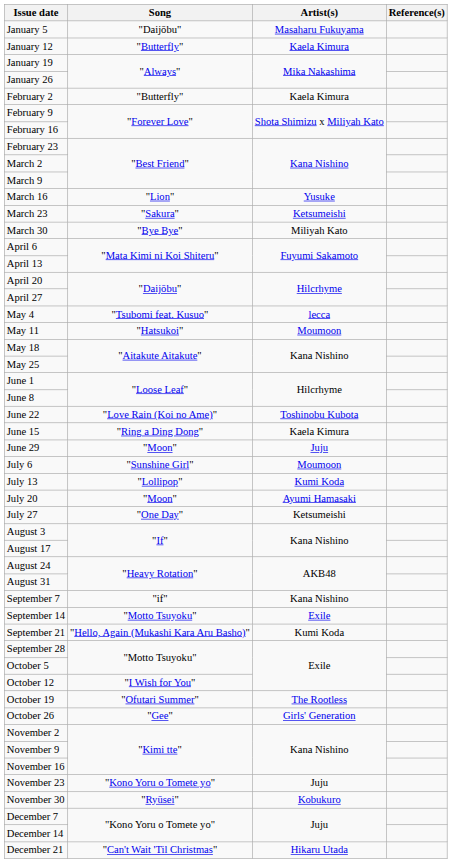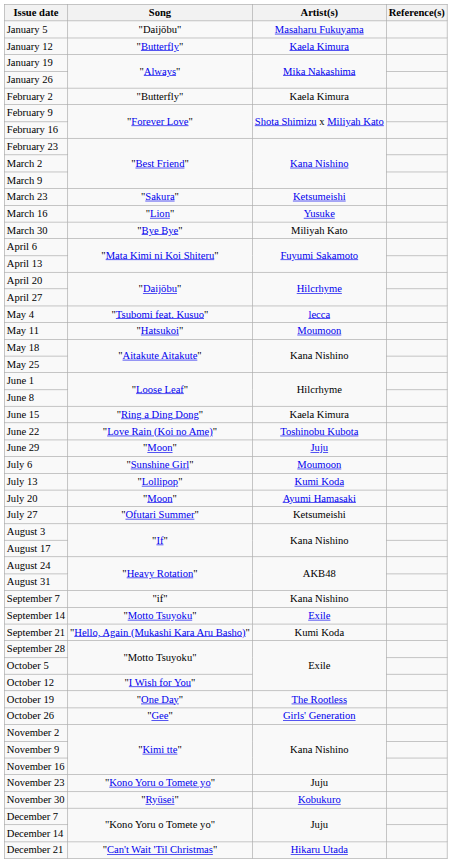 <table class="wikitable">
 <tr>
 <th>Issue date</th>
 <th>Song</th>
 <th>Artist(s)</th>
 <th>Reference(s)</th>
 </tr>
 <tr>
 <td>January 5</td>
 <td style="text-align: center;">"Daijōbu"</td>
 <td style="text-align: center;"><a href='#'>Masaharu Fukuyama</a></td>
 <td style="text-align: center;"></td>
 </tr>
 <tr>
 <td>January 12</td>
 <td style="text-align: center;">"<a href='#'>Butterfly</a>"</td>
 <td style="text-align: center;"><a href='#'>Kaela Kimura</a></td>
 <td style="text-align: center;"></td>
 </tr>
 <tr>
 <td>January 19</td>
 <td style="text-align: center;" rowspan="2">"<a href='#'>Always</a>"</td>
 <td style="text-align: center;" rowspan="2"><a href='#'>Mika Nakashima</a></td>
 <td style="text-align: center;"></td>
 </tr>
 <tr>
 <td>January 26</td>
 <td style="text-align: center;"></td>
 </tr>
 <tr>
 <td>February 2</td>
 <td style="text-align: center;">"Butterfly"</td>
 <td style="text-align: center;">Kaela Kimura</td>
 <td style="text-align: center;"></td>
 </tr>
 <tr>
 <td>February 9</td>
 <td style="text-align: center;" rowspan="2">"<a href='#'>Forever Love</a>"</td>
 <td style="text-align: center;" rowspan="2"><a href='#'>Shota Shimizu</a> x <a href='#'>Miliyah Kato</a></td>
 <td style="text-align: center;"></td>
 </tr>
 <tr>
 <td>February 16</td>
 <td style="text-align: center;"></td>
 </tr>
 <tr>
 <td>February 23</td>
 <td style="text-align: center;" rowspan="3">"<a href='#'>Best Friend</a>"</td>
 <td style="text-align: center;" rowspan="3"><a href='#'>Kana Nishino</a></td>
 <td style="text-align: center;"></td>
 </tr>
 <tr>
 <td>March 2</td>
 <td style="text-align: center;"></td>
 </tr>
 <tr>
 <td>March 9</td>
 <td style="text-align: center;"></td>
 </tr>
 <tr>
+<td>March 23</td>
+<td style="text-align: center;">"<a href='#'>Sakura</a>"</td>
+<td style="text-align: center;"><a href='#'>Ketsumeishi</a></td>
+<td style="text-align: center;"></td>
+</tr>
+<tr>
 <td>March 16</td>
 <td style="text-align: center;">"<a href='#'>Lion</a>"</td>
 <td style="text-align: center;"><a href='#'>Yusuke</a></td>
-<td style="text-align: center;"></td>
-</tr>
-<tr>
-<td>March 23</td>
-<td style="text-align: center;">"<a href='#'>Sakura</a>"</td>
-<td style="text-align: center;"><a href='#'>Ketsumeishi</a></td>
 <td style="text-align: center;"></td>
 </tr>
 <tr>
 <td>March 30</td>
 <td style="text-align: center;">"<a href='#'>Bye Bye</a>"</td>
 <td style="text-align: center;">Miliyah Kato</td>
 <td style="text-align: center;"></td>
 </tr>
 <tr>
 <td>April 6</td>
 <td style="text-align: center;" rowspan="2">"<a href='#'>Mata Kimi ni Koi Shiteru</a>"</td>
 <td style="text-align: center;" rowspan="2"><a href='#'>Fuyumi Sakamoto</a></td>
 <td style="text-align: center;"></td>
 </tr>
 <tr>
 <td>April 13</td>
 <td style="text-align: center;"></td>
 </tr>
 <tr>
 <td>April 20</td>
 <td style="text-align: center;" rowspan="2">"<a href='#'>Daijōbu</a>"</td>
 <td style="text-align: center;" rowspan="2"><a href='#'>Hilcrhyme</a></td>
 <td style="text-align: center;"></td>
 </tr>
 <tr>
 <td>April 27</td>
 <td style="text-align: center;"></td>
 </tr>
 <tr>
 <td>May 4</td>
 <td style="text-align: center;">"<a href='#'>Tsubomi feat. Kusuo</a>"</td>
 <td style="text-align: center;"><a href='#'>lecca</a></td>
 <td style="text-align: center;"></td>
 </tr>
 <tr>
 <td>May 11</td>
 <td style="text-align: center;">"<a href='#'>Hatsukoi</a>"</td>
 <td style="text-align: center;"><a href='#'>Moumoon</a></td>
 <td style="text-align: center;"></td>
 </tr>
 <tr>
 <td>May 18</td>
 <td style="text-align: center;" rowspan="2">"<a href='#'>Aitakute Aitakute</a>"</td>
 <td style="text-align: center;" rowspan="2">Kana Nishino</td>
 <td style="text-align: center;"></td>
 </tr>
 <tr>
 <td>May 25</td>
 <td style="text-align: center;"></td>
 </tr>
 <tr>
 <td>June 1</td>
 <td style="text-align: center;" rowspan="2">"<a href='#'>Loose Leaf</a>"</td>
 <td style="text-align: center;" rowspan="2">Hilcrhyme</td>
 <td style="text-align: center;"></td>
 </tr>
 <tr>
 <td>June 8</td>
 <td style="text-align: center;"></td>
 </tr>
 <tr>
+<td>June 15</td>
+<td style="text-align: center;">"<a href='#'>Ring a Ding Dong</a>"</td>
+<td style="text-align: center;">Kaela Kimura</td>
+<td style="text-align: center;"></td>
+</tr>
+<tr>
 <td>June 22</td>
 <td style="text-align: center;">"<a href='#'>Love Rain (Koi no Ame)</a>"</td>
 <td style="text-align: center;"><a href='#'>Toshinobu Kubota</a></td>
-<td style="text-align: center;"></td>
-</tr>
-<tr>
-<td>June 15</td>
-<td style="text-align: center;">"<a href='#'>Ring a Ding Dong</a>"</td>
-<td style="text-align: center;">Kaela Kimura</td>
 <td style="text-align: center;"></td>
 </tr>
 <tr>
 <td>June 29</td>
 <td style="text-align: center;">"<a href='#'>Moon</a>"</td>
 <td style="text-align: center;"><a href='#'>Juju</a></td>
 <td style="text-align: center;"></td>
 </tr>
 <tr>
 <td>July 6</td>
 <td style="text-align: center;">"<a href='#'>Sunshine Girl</a>"</td>
 <td style="text-align: center;"><a href='#'>Moumoon</a></td>
 <td style="text-align: center;"></td>
 </tr>
 <tr>
 <td>July 13</td>
 <td style="text-align: center;">"<a href='#'>Lollipop</a>"</td>
 <td style="text-align: center;"><a href='#'>Kumi Koda</a></td>
 <td style="text-align: center;"></td>
 </tr>
 <tr>
 <td>July 20</td>
 <td style="text-align: center;">"<a href='#'>Moon</a>"</td>
 <td style="text-align: center;"><a href='#'>Ayumi Hamasaki</a></td>
 <td style="text-align: center;"></td>
 </tr>
 <tr>
 <td>July 27</td>
-<td style="text-align: center;">"<a href='#'>One Day</a>"</td>
+<td style="text-align: center;">"<a href='#'>Ofutari Summer</a>"</td>
 <td style="text-align: center;">Ketsumeishi</td>
 <td style="text-align: center;"></td>
 </tr>
 <tr>
 <td>August 3</td>
 <td style="text-align: center;" rowspan="2">"<a href='#'>If</a>"</td>
 <td style="text-align: center;" rowspan="2">Kana Nishino</td>
 <td style="text-align: center;"></td>
 </tr>
 <tr>
 <td>August 17</td>
 <td style="text-align: center;"></td>
 </tr>
 <tr>
 <td>August 24</td>
 <td style="text-align: center;" rowspan="2">"<a href='#'>Heavy Rotation</a>"</td>
 <td style="text-align: center;" rowspan="2">AKB48</td>
 <td style="text-align: center;"></td>
 </tr>
 <tr>
 <td>August 31</td>
 <td style="text-align: center;"></td>
 </tr>
 <tr>
 <td>September 7</td>
 <td style="text-align: center;">"if"</td>
 <td style="text-align: center;">Kana Nishino</td>
 <td style="text-align: center;"></td>
 </tr>
 <tr>
 <td>September 14</td>
 <td style="text-align: center;">"<a href='#'>Motto Tsuyoku</a>"</td>
 <td style="text-align: center;"><a href='#'>Exile</a></td>
 <td style="text-align: center;"></td>
 </tr>
 <tr>
 <td>September 21</td>
 <td style="text-align: center;">"<a href='#'>Hello, Again (Mukashi Kara Aru Basho)</a>"</td>
 <td style="text-align: center;">Kumi Koda</td>
 <td style="text-align: center;"></td>
 </tr>
 <tr>
 <td>September 28</td>
 <td style="text-align: center;" rowspan="2">"Motto Tsuyoku"</td>
 <td style="text-align: center;" rowspan="3">Exile</td>
 <td style="text-align: center;"></td>
 </tr>
 <tr>
 <td>October 5</td>
 <td style="text-align: center;"></td>
 </tr>
 <tr>
 <td>October 12</td>
 <td style="text-align: center;">"<a href='#'>I Wish for You</a>"</td>
 <td style="text-align: center;"></td>
 </tr>
 <tr>
 <td>October 19</td>
-<td style="text-align: center;">"<a href='#'>Ofutari Summer</a>"</td>
+<td style="text-align: center;">"<a href='#'>One Day</a>"</td>
 <td style="text-align: center;"><a href='#'>The Rootless</a></td>
 <td style="text-align: center;"></td>
 </tr>
 <tr>
 <td>October 26</td>
 <td style="text-align: center;">"<a href='#'>Gee</a>"</td>
 <td style="text-align: center;"><a href='#'>Girls' Generation</a></td>
 <td style="text-align: center;"></td>
 </tr>
 <tr>
 <td>November 2</td>
 <td style="text-align: center;" rowspan="3">"<a href='#'>Kimi tte</a>"</td>
 <td style="text-align: center;" rowspan="3">Kana Nishino</td>
 <td style="text-align: center;"></td>
 </tr>
 <tr>
 <td>November 9</td>
 <td style="text-align: center;"></td>
 </tr>
 <tr>
 <td>November 16</td>
 <td style="text-align: center;"></td>
 </tr>
 <tr>
 <td>November 23</td>
 <td style="text-align: center;">"<a href='#'>Kono Yoru o Tomete yo</a>"</td>
 <td style="text-align: center;">Juju</td>
 <td style="text-align: center;"></td>
 </tr>
 <tr>
 <td>November 30</td>
 <td style="text-align: center;">"<a href='#'>Ryūsei</a>"</td>
 <td style="text-align: center;"><a href='#'>Kobukuro</a></td>
 <td style="text-align: center;"></td>
 </tr>
 <tr>
 <td>December 7</td>
 <td style="text-align: center;" rowspan="2">"Kono Yoru o Tomete yo"</td>
 <td style="text-align: center;" rowspan="2">Juju</td>
 <td style="text-align: center;"></td>
 </tr>
 <tr>
 <td>December 14</td>
 <td style="text-align: center;"></td>
 </tr>
 <tr>
 <td>December 21</td>
 <td style="text-align: center;">"<a href='#'>Can't Wait 'Til Christmas</a>"</td>
 <td style="text-align: center;"><a href='#'>Hikaru Utada</a></td>
 <td style="text-align: center;"></td>
 </tr>
 </table>
